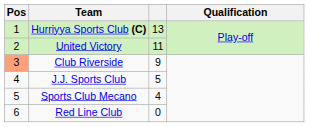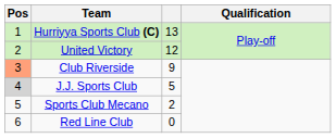 <table class="wikitable" style="text-align: center;">
 <tr>
 <th width="20">Pos</th>
 <th width="175">Team</th>
 <th width="20"></th>
 <th width="200">Qualification</th>
 </tr>
 <tr style="background:#D0F0C0">
 <td>1</td>
 <td><a href='#'>Hurriyya Sports Club</a> <strong>(C)</strong></td>
 <td>13</td>
 <td rowspan=2><a href='#'>Play-off</a></td>
 </tr>
 <tr style="background:#D0F0C0">
 <td>2</td>
 <td><a href='#'>United Victory</a></td>
-<td>11</td>
+<td>12</td>
 </tr>
 <tr>
 <td style="background: lightsalmon;">3</td>
 <td><a href='#'>Club Riverside</a></td>
 <td>9</td>
 </tr>
 <tr>
-<td>4</td>
+<td style="background: lightgrey;">4</td>
 <td><a href='#'>J.J. Sports Club</a></td>
 <td>5</td>
 </tr>
 <tr>
 <td>5</td>
 <td><a href='#'>Sports Club Mecano</a></td>
-<td>4</td>
+<td>2</td>
 </tr>
 <tr>
 <td>6</td>
 <td><a href='#'>Red Line Club</a></td>
 <td>0</td>
 </tr>
 </table>
